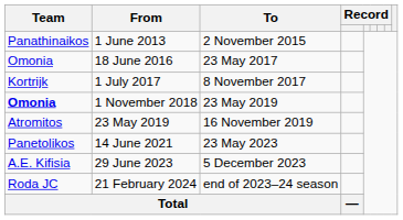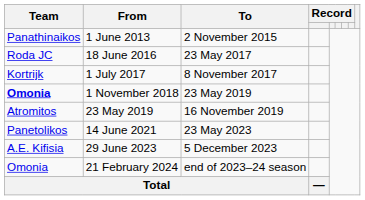 <table class="wikitable" style="text-align: center">
 <tr>
 <th rowspan="2">Team</th>
 <th rowspan="2">From</th>
 <th rowspan="2">To</th>
 <th colspan="5">Record</th>
 <th rowspan=2></th>
 </tr>
 <tr>
 <th></th>
 <th></th>
 <th></th>
 <th></th>
 <th></th>
 </tr>
 <tr>
 <td align=left><a href='#'>Panathinaikos</a></td>
 <td align=left>1 June 2013</td>
 <td align=left>2 November 2015<br></td>
 <td></td>
 </tr>
 <tr>
-<td align=left><a href='#'>Omonia</a></td>
+<td align=left><a href='#'>Roda JC</a></td>
 <td align=left>18 June 2016</td>
 <td align=left>23 May 2017<br></td>
 <td></td>
 </tr>
 <tr>
 <td align=left><a href='#'>Kortrijk</a></td>
 <td align=left>1 July 2017</td>
 <td align=left>8 November 2017<br></td>
 <td></td>
 </tr>
 <tr>
 <td align=left><strong><a href='#'>Omonia</a></strong></td>
 <td align=left>1 November 2018</td>
 <td align=left>23 May 2019<br></td>
 <td></td>
 </tr>
 <tr>
 <td align=left><a href='#'>Atromitos</a></td>
 <td align=left>23 May 2019</td>
 <td align=left>16 November 2019<br></td>
 <td></td>
 </tr>
 <tr>
 <td align=left><a href='#'>Panetolikos</a></td>
 <td align=left>14 June 2021</td>
 <td align=left>23 May 2023<br></td>
 <td></td>
 </tr>
 <tr>
 <td align=left><a href='#'>A.E. Kifisia</a></td>
 <td align=left>29 June 2023</td>
 <td align=left>5 December 2023<br></td>
 <td></td>
 </tr>
 <tr>
-<td align=left><a href='#'>Roda JC</a></td>
+<td align=left><a href='#'>Omonia</a></td>
 <td align=left>21 February 2024</td>
 <td align=left>end of 2023–24 season<br></td>
 <td></td>
 </tr>
 <tr>
 <th colspan="3">Total<br></th>
 <th>—</th>
 </tr>
 </table>
